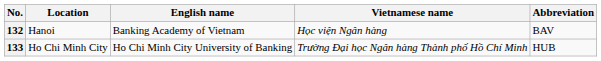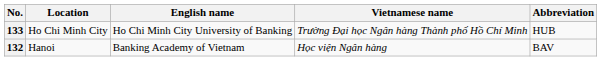 <table class="wikitable">
 <tr>
 <th>No.</th>
 <th>Location</th>
 <th>English name</th>
 <th>Vietnamese name</th>
 <th>Abbreviation</th>
 </tr>
 <tr>
+<th align="center">133</th>
+<td>Ho Chi Minh City</td>
+<td>Ho Chi Minh City University of Banking</td>
+<td><em>Trường Đại học Ngân hàng Thành phố Hồ Chí Minh</em></td>
+<td>HUB</td>
+</tr>
+<tr>
 <th align="center">132</th>
 <td>Hanoi</td>
 <td>Banking Academy of Vietnam</td>
 <td><em>Học viện Ngân hàng</em></td>
 <td>BAV</td>
 </tr>
-<tr>
-<th align="center">133</th>
-<td>Ho Chi Minh City</td>
-<td>Ho Chi Minh City University of Banking</td>
-<td><em>Trường Đại học Ngân hàng Thành phố Hồ Chí Minh</em></td>
-<td>HUB</td>
-</tr>
 </table>
